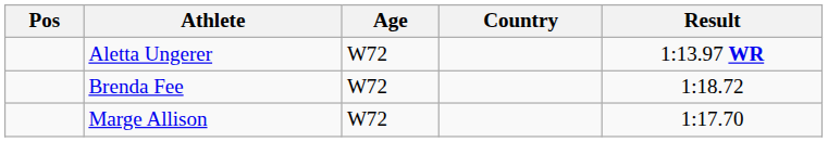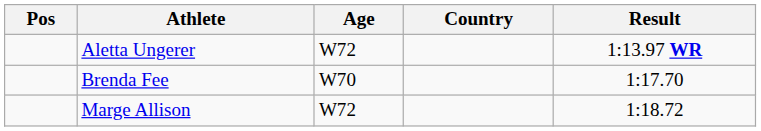 <table class="wikitable"  style="text-align:center; width:50%;">
 <tr>
 <th>Pos</th>
 <th>Athlete</th>
 <th>Age</th>
 <th>Country</th>
 <th>Result</th>
 </tr>
 <tr>
 <td align=center></td>
 <td align=left><a href='#'>Aletta Ungerer</a></td>
 <td align=left>W72</td>
 <td align=left></td>
 <td>1:13.97 <strong><a href='#'>WR</a></strong></td>
 </tr>
 <tr>
 <td align=center></td>
 <td align=left><a href='#'>Brenda Fee</a></td>
-<td align=left>W72</td>
+<td align=left>W70</td>
 <td align=left></td>
-<td>1:18.72</td>
+<td>1:17.70</td>
 </tr>
 <tr>
 <td align=center></td>
 <td align=left><a href='#'>Marge Allison</a></td>
 <td align=left>W72</td>
 <td align=left></td>
-<td>1:17.70</td>
+<td>1:18.72</td>
 </tr>
 </table>
